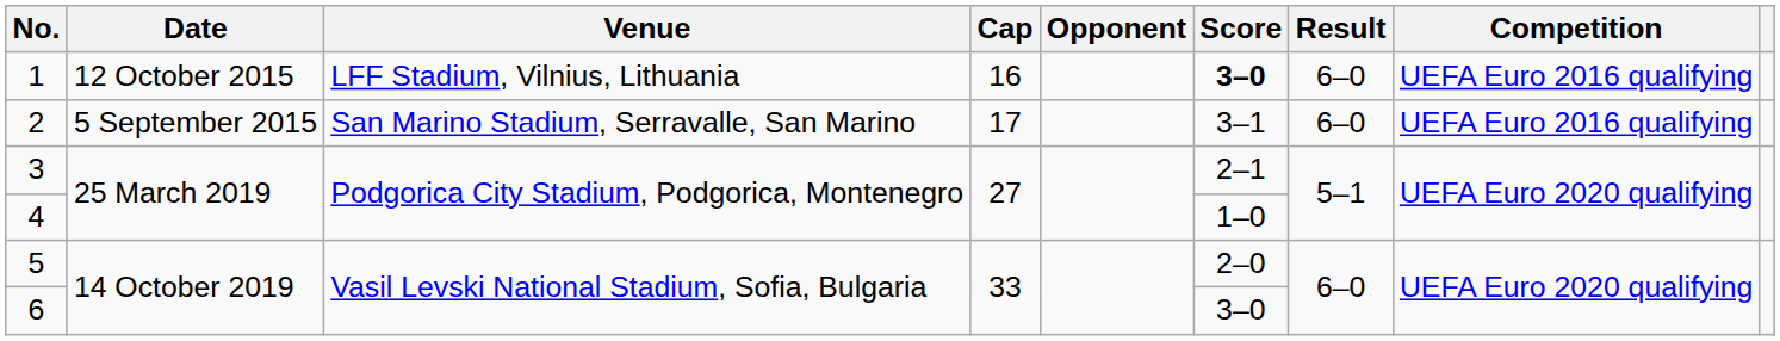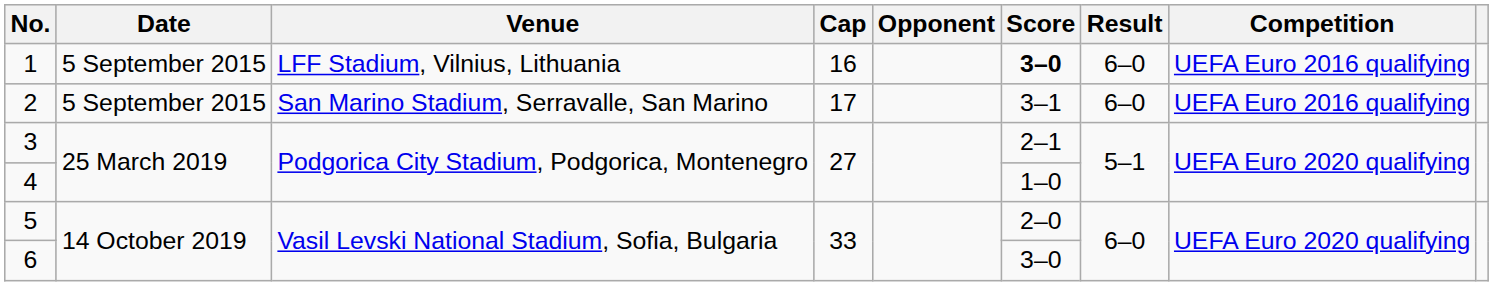 <table class="wikitable sortable">
 <tr>
 <th scope="col">No.</th>
 <th scope="col">Date</th>
 <th scope="col">Venue</th>
 <th scope="col">Cap</th>
 <th scope="col">Opponent</th>
 <th scope="col">Score</th>
 <th scope="col">Result</th>
 <th scope="col">Competition</th>
 <th scope="col" class="unsortable"></th>
 </tr>
 <tr>
 <td style="text-align: center;">1</td>
-<td>12 October 2015</td>
+<td>5 September 2015</td>
 <td><a href='#'>LFF Stadium</a>, Vilnius, Lithuania</td>
 <td style="text-align: center;">16</td>
 <td></td>
 <td style="text-align: center;"><strong>3–0</strong></td>
 <td style="text-align: center;">6–0</td>
 <td><a href='#'>UEFA Euro 2016 qualifying</a></td>
 <td style="text-align: center;"></td>
 </tr>
 <tr>
 <td style="text-align: center;">2</td>
 <td>5 September 2015</td>
 <td><a href='#'>San Marino Stadium</a>, Serravalle, San Marino</td>
 <td style="text-align: center;">17</td>
 <td></td>
 <td style="text-align: center;">3–1</td>
 <td style="text-align: center;">6–0</td>
 <td><a href='#'>UEFA Euro 2016 qualifying</a></td>
 <td style="text-align: center;"></td>
 </tr>
 <tr>
 <td style="text-align: center;">3</td>
 <td rowspan="2">25 March 2019</td>
 <td rowspan="2"><a href='#'>Podgorica City Stadium</a>, Podgorica, Montenegro</td>
 <td rowspan="2" style="text-align: center;">27</td>
 <td rowspan="2"></td>
 <td style="text-align: center;">2–1</td>
 <td rowspan="2" style="text-align: center;">5–1</td>
 <td rowspan="2"><a href='#'>UEFA Euro 2020 qualifying</a></td>
 <td rowspan="2" style="text-align: center;"></td>
 </tr>
 <tr>
 <td style="text-align: center;">4</td>
 <td style="text-align: center;">1–0</td>
 </tr>
 <tr>
 <td style="text-align: center;">5</td>
 <td rowspan="2">14 October 2019</td>
 <td rowspan="2"><a href='#'>Vasil Levski National Stadium</a>, Sofia, Bulgaria</td>
 <td rowspan="2" style="text-align: center;">33</td>
 <td rowspan="2"></td>
 <td style="text-align: center;">2–0</td>
 <td rowspan="2" style="text-align: center;">6–0</td>
 <td rowspan="2"><a href='#'>UEFA Euro 2020 qualifying</a></td>
 <td rowspan="2" style="text-align: center;"></td>
 </tr>
 <tr>
 <td style="text-align: center;">6</td>
 <td style="text-align: center;">3–0</td>
 </tr>
 </table>
